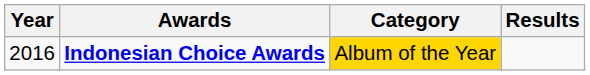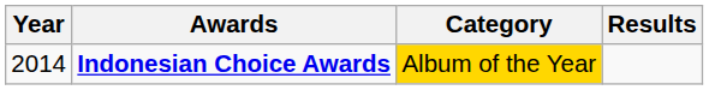 <table class="wikitable">
 <tr>
 <th>Year</th>
 <th>Awards</th>
 <th>Category</th>
 <th>Results</th>
 </tr>
 <tr>
-<td>2016</td>
+<td>2014</td>
 <td><strong><a href='#'>Indonesian Choice Awards</a></strong></td>
 <td style="background: gold;">Album of the Year</td>
 <td></td>
 </tr>
 </table>
